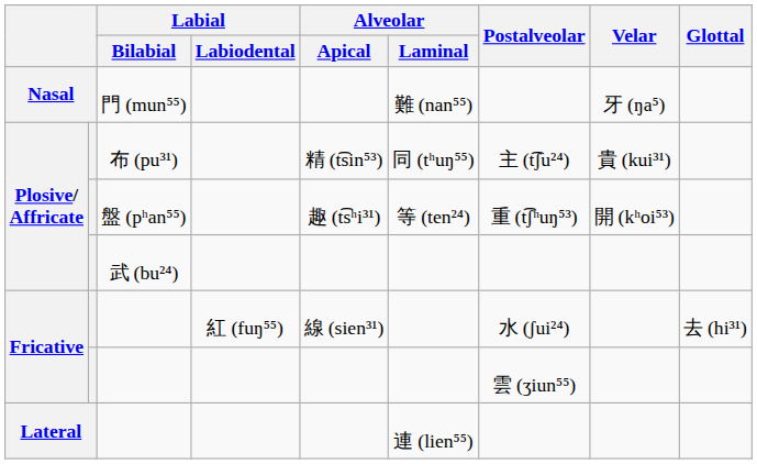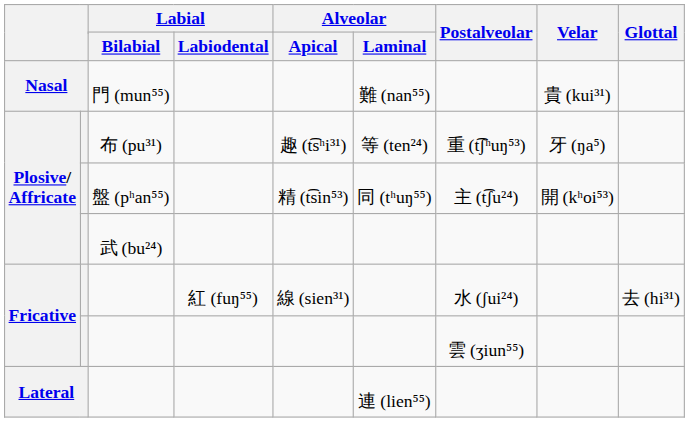 <table class="wikitable" style="text-align:center;">
 <tr>
 <th colspan="2" rowspan="3"></th>
 <th colspan="2" rowspan="2"><a href='#'>Labial</a></th>
 <th colspan="2"><a href='#'>Alveolar</a></th>
 <th rowspan="3"><a href='#'>Postalveolar</a></th>
 <th rowspan="3"><a href='#'>Velar</a></th>
 <th rowspan="3"><a href='#'>Glottal</a></th>
 </tr>
 <tr>
 <th rowspan="2"><a href='#'>Apical</a></th>
 <th rowspan="2"><a href='#'>Laminal</a></th>
 </tr>
 <tr>
 <th><a href='#'>Bilabial</a></th>
 <th><strong><a href='#'>Labiodental</a></strong></th>
 </tr>
 <tr>
 <th colspan="2"><a href='#'>Nasal</a></th>
 <td><br>門 (mun⁵⁵)</td>
 <td></td>
 <td></td>
 <td><br>難 (nan⁵⁵)</td>
 <td></td>
-<td><br>牙 (ŋa⁵)</td>
+<td><br>貴 (kui³¹)</td>
 <td></td>
 </tr>
 <tr>
 <th rowspan="3"><a href='#'>Plosive</a>/<br><a href='#'>Affricate</a></th>
 <th></th>
 <td><br>布 (pu³¹)</td>
 <td></td>
-<td><br>精 (t͡sin⁵³)</td>
-<td><br>同 (tʰuŋ⁵⁵)</td>
-<td><br>主 (t͡ʃu²⁴)</td>
-<td><br>貴 (kui³¹)</td>
+<td> <br>趣 (t͡sʰi³¹)</td>
+<td><br>等 (ten²⁴)</td>
+<td><br>重 (t͡ʃʰuŋ⁵³)</td>
+<td><br>牙 (ŋa⁵)</td>
 <td></td>
 </tr>
 <tr>
 <th></th>
 <td><br>盤 (pʰan⁵⁵)</td>
 <td></td>
-<td> <br>趣 (t͡sʰi³¹)</td>
-<td><br>等 (ten²⁴)</td>
-<td><br>重 (t͡ʃʰuŋ⁵³)</td>
+<td><br>精 (t͡sin⁵³)</td>
+<td><br>同 (tʰuŋ⁵⁵)</td>
+<td><br>主 (t͡ʃu²⁴)</td>
 <td><br>開 (kʰoi⁵³)</td>
 <td></td>
 </tr>
 <tr>
 <th></th>
 <td><br>武 (bu²⁴)</td>
 <td></td>
 <td></td>
 <td></td>
 <td></td>
 <td></td>
 <td></td>
 </tr>
 <tr>
 <th rowspan="2"><a href='#'>Fricative</a></th>
 <th></th>
 <td></td>
 <td><br>紅 (fuŋ⁵⁵)</td>
 <td><br>線 (sien³¹)</td>
 <td></td>
 <td><br>水 (ʃui²⁴)</td>
 <td></td>
 <td><br>去 (hi³¹)</td>
 </tr>
 <tr>
 <th></th>
 <td></td>
 <td></td>
 <td></td>
 <td></td>
 <td><br>雲 (ʒiun⁵⁵)</td>
 <td></td>
 <td></td>
 </tr>
 <tr>
 <th colspan="2"><a href='#'>Lateral</a></th>
 <td></td>
 <td></td>
 <td></td>
 <td><br>連 (lien⁵⁵)</td>
 <td></td>
 <td></td>
 <td></td>
 </tr>
 </table>
